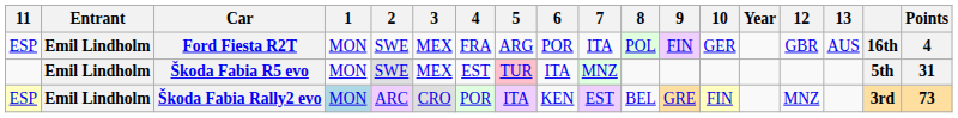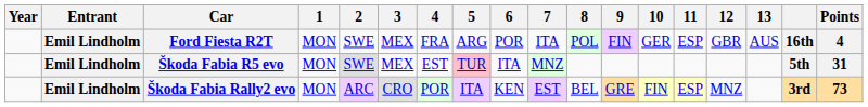 <table class="wikitable" style="text-align:center; font-size:90%">
 <tr>
-<th>11</th>
+<th>Year</th>
 <th>Entrant</th>
 <th>Car</th>
 <th>1</th>
 <th>2</th>
 <th>3</th>
 <th>4</th>
 <th>5</th>
 <th>6</th>
 <th>7</th>
 <th>8</th>
 <th>9</th>
 <th>10</th>
-<th>Year</th>
+<th>11</th>
 <th>12</th>
 <th>13</th>
 <th></th>
 <th>Points</th>
 </tr>
 <tr>
-<td><a href='#'>ESP</a></td>
+<td></td>
 <th>Emil Lindholm</th>
 <th><a href='#'>Ford Fiesta R2T</a></th>
 <td><a href='#'>MON</a></td>
 <td><a href='#'>SWE</a></td>
 <td><a href='#'>MEX</a></td>
 <td><a href='#'>FRA</a></td>
 <td><a href='#'>ARG</a></td>
 <td><a href='#'>POR</a></td>
 <td><a href='#'>ITA</a></td>
 <td style="background:#DFFFDF"><a href='#'>POL</a><br></td>
 <td style="background:#EFCFFF"><a href='#'>FIN</a><br></td>
 <td><a href='#'>GER</a></td>
-<td></td>
+<td><a href='#'>ESP</a></td>
 <td><a href='#'>GBR</a></td>
 <td><a href='#'>AUS</a></td>
 <th>16th</th>
 <th>4</th>
 </tr>
 <tr>
 <td></td>
 <th>Emil Lindholm</th>
 <th><a href='#'>Škoda Fabia R5 evo</a></th>
 <td><a href='#'>MON</a></td>
 <td style="background:#DFDFDF"><a href='#'>SWE</a><br></td>
 <td><a href='#'>MEX</a></td>
 <td><a href='#'>EST</a></td>
 <td style="background: pink;"><a href='#'>TUR</a></td>
 <td><a href='#'>ITA</a></td>
 <td style="background:#DFFFDF"><a href='#'>MNZ</a><br></td>
 <td></td>
 <td></td>
 <td></td>
 <td></td>
 <td></td>
 <td></td>
 <th>5th</th>
 <th>31</th>
 </tr>
 <tr>
-<td style="background:#FFFFBF"><a href='#'>ESP</a><br></td>
+<td></td>
 <th>Emil Lindholm</th>
 <th><a href='#'>Škoda Fabia Rally2 evo</a></th>
-<td style="background: lightblue;"><a href='#'>MON</a></td>
+<td><a href='#'>MON</a></td>
 <td style="background:#EFCFFF"><a href='#'>ARC</a><br></td>
 <td style="background:#DFDFDF"><a href='#'>CRO</a><br></td>
 <td style="background:#DFFFDF"><a href='#'>POR</a><br></td>
 <td style="background:#EFCFFF"><a href='#'>ITA</a><br></td>
 <td><a href='#'>KEN</a></td>
 <td style="background:#EFCFFF"><a href='#'>EST</a><br></td>
 <td><a href='#'>BEL</a></td>
 <td style="background:#FFDF9F"><a href='#'>GRE</a><br></td>
 <td style="background:#FFFFBF"><a href='#'>FIN</a><br></td>
-<td></td>
+<td style="background:#FFFFBF"><a href='#'>ESP</a><br></td>
 <td><a href='#'>MNZ</a></td>
 <td></td>
 <th style="background:#FFDF9F">3rd</th>
 <th style="background:#FFDF9F">73</th>
 </tr>
 </table>
